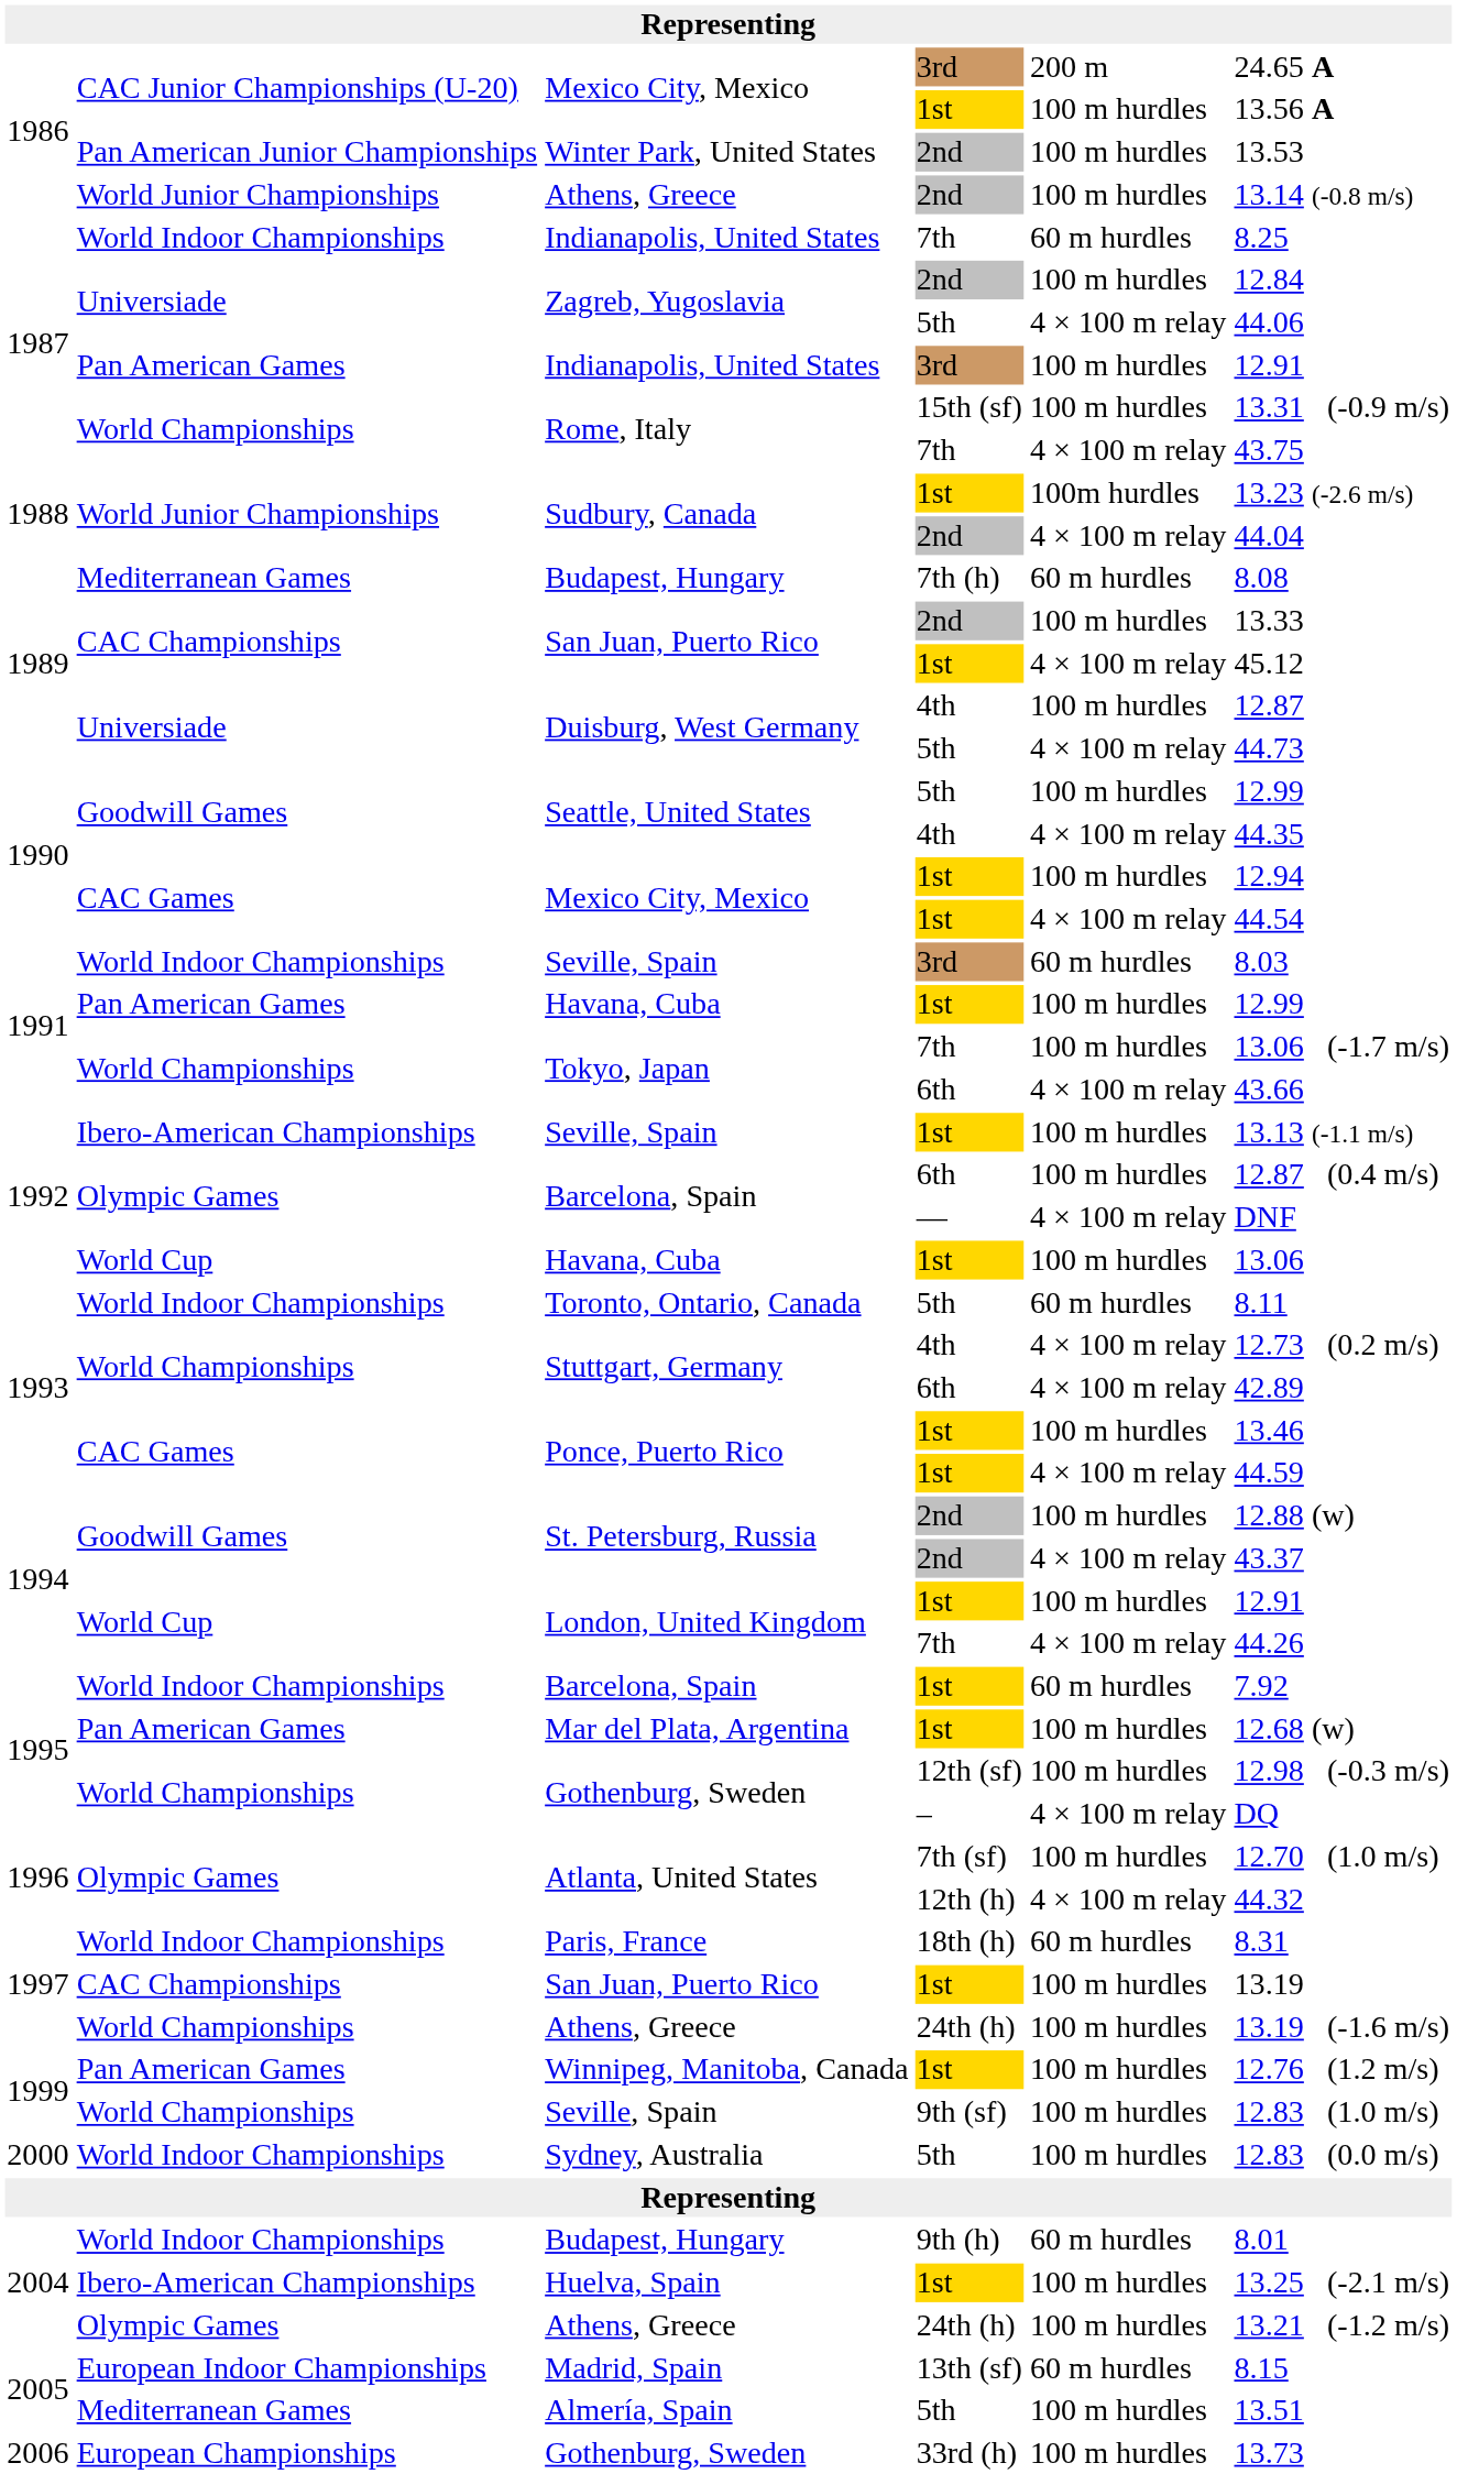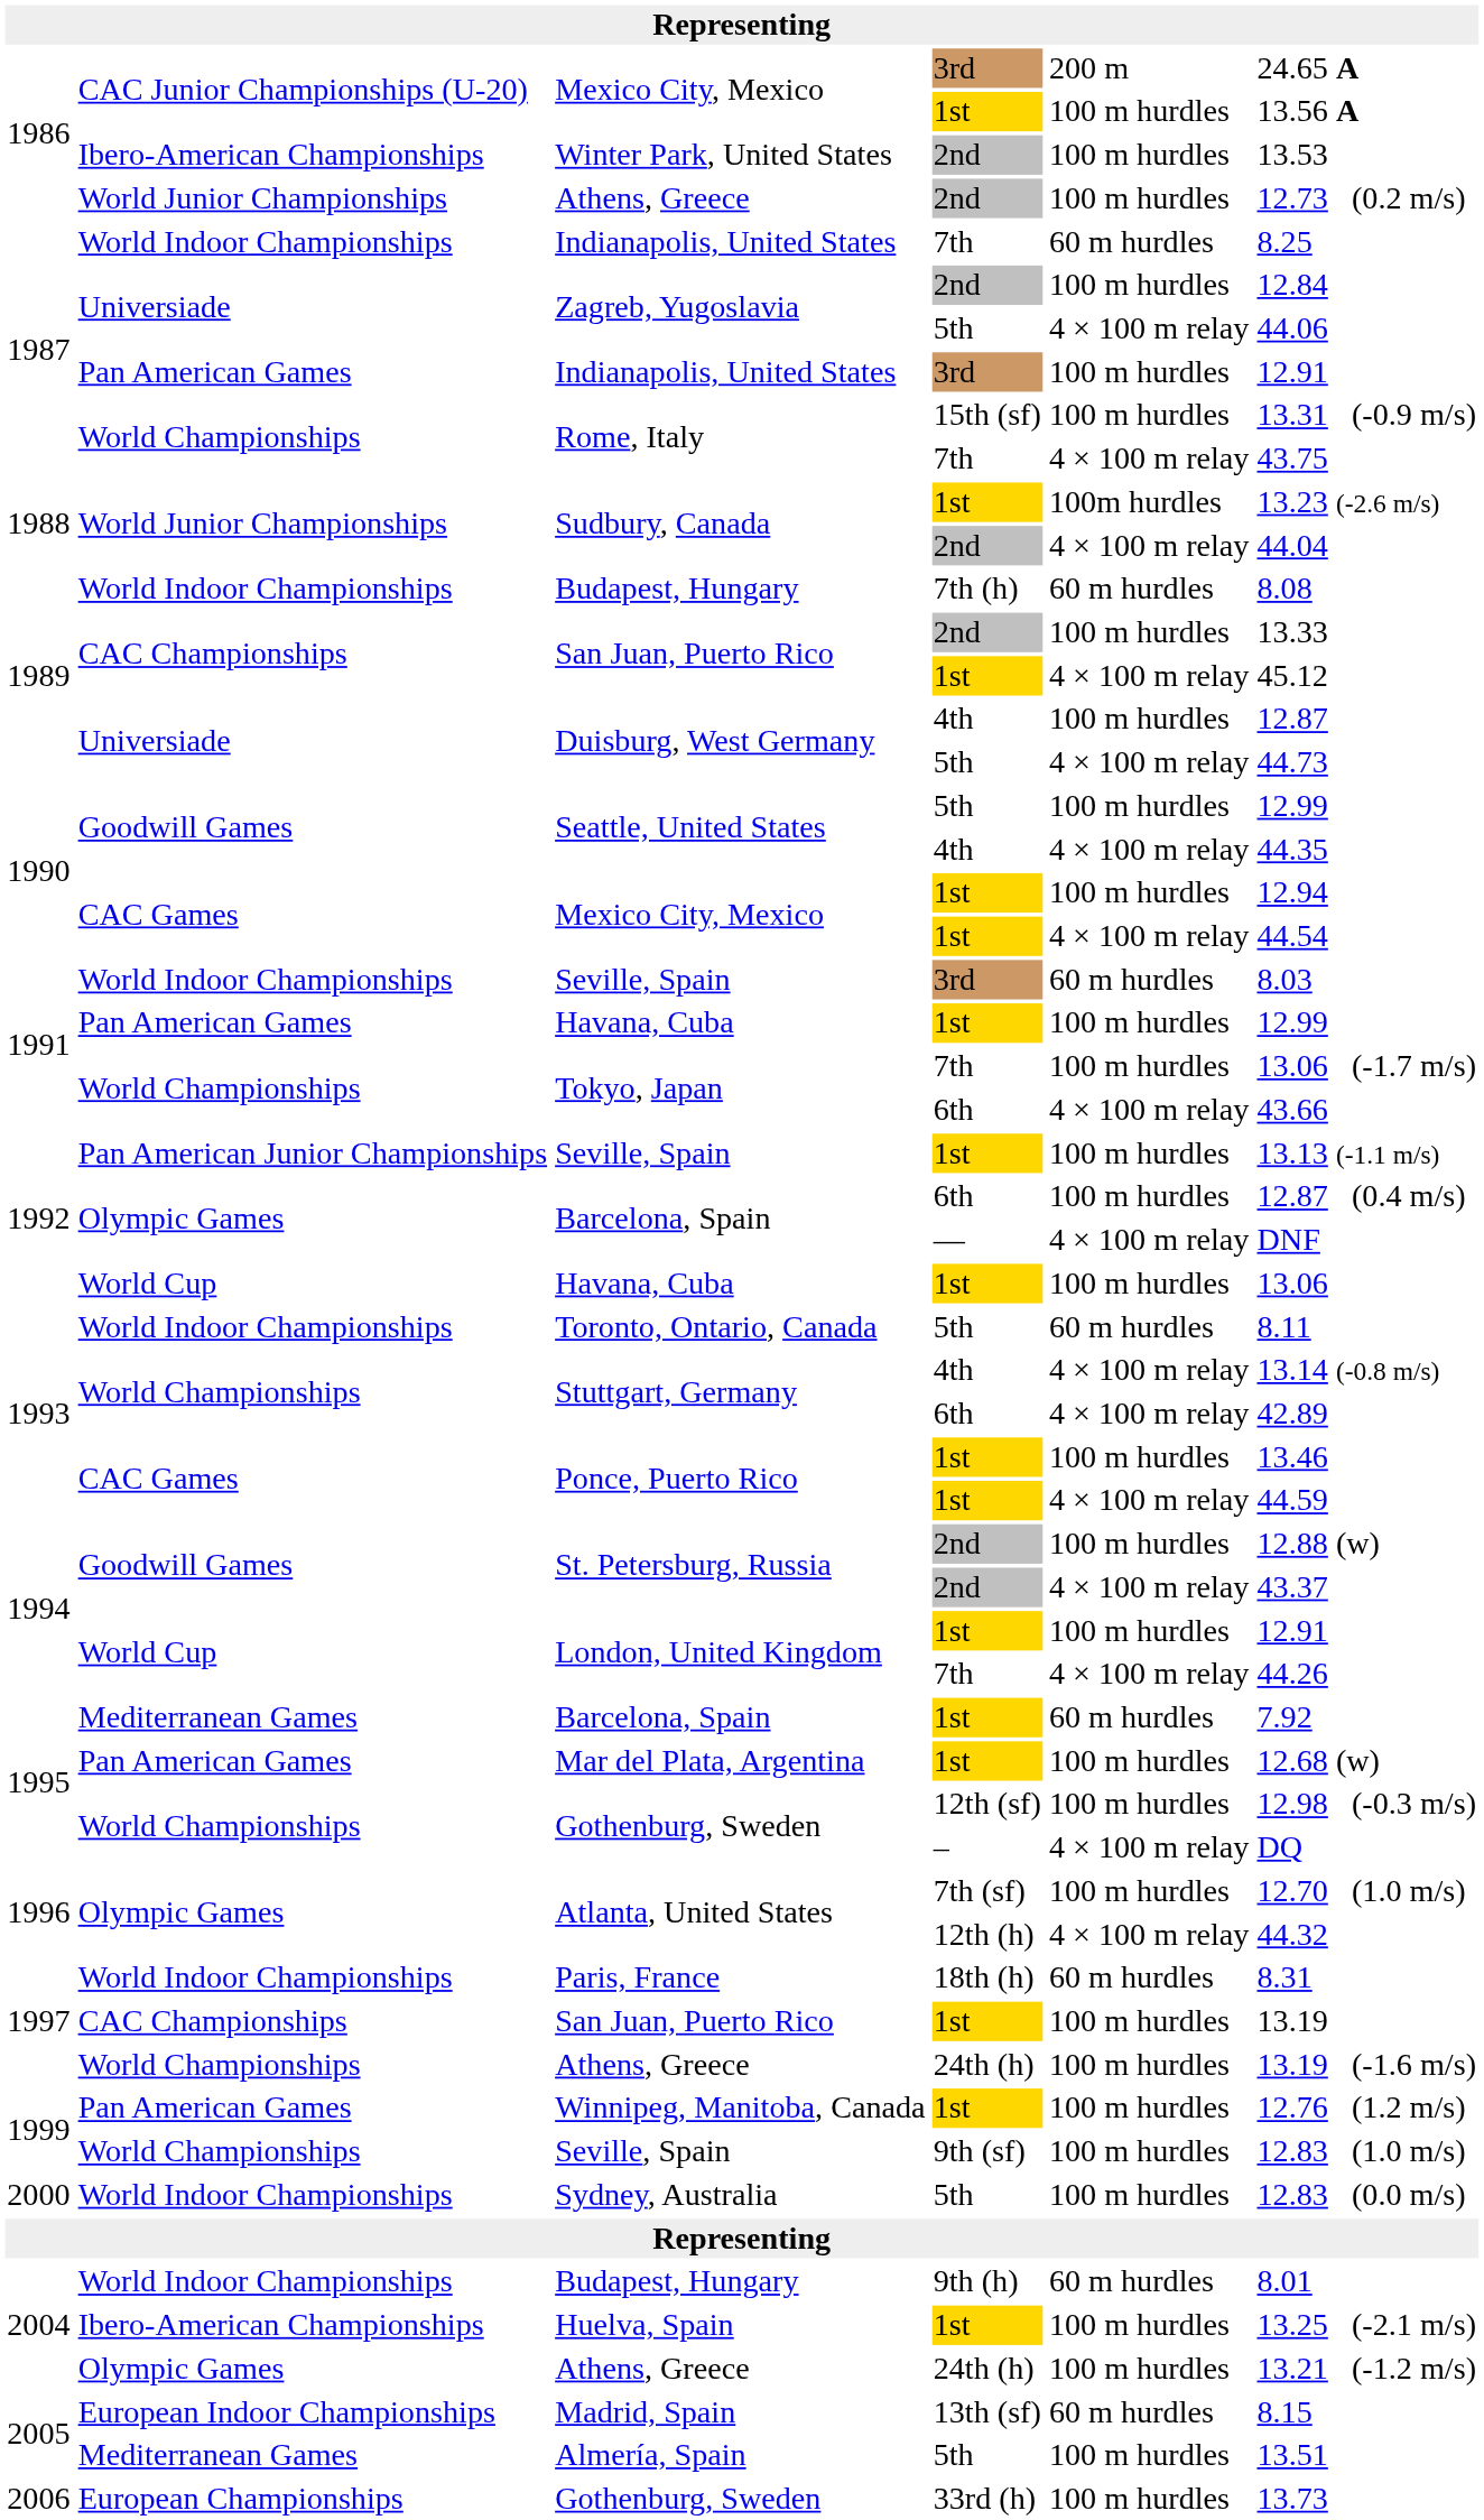 <table>
 <tr>
 <th bgcolor="#eeeeee" colspan="6">Representing </th>
 </tr>
 <tr>
 <td rowspan = "4">1986</td>
 <td rowspan = "2"><a href='#'>CAC Junior Championships (U-20)</a></td>
 <td rowspan = "2"><a href='#'>Mexico City</a>, Mexico</td>
 <td bgcolor=cc9966>3rd</td>
 <td>200 m</td>
 <td>24.65 <strong>A</strong></td>
 </tr>
 <tr>
 <td bgcolor=gold>1st</td>
 <td>100 m hurdles</td>
 <td>13.56 <strong>A</strong></td>
 </tr>
 <tr>
-<td><a href='#'>Pan American Junior Championships</a></td>
+<td><a href='#'>Ibero-American Championships</a></td>
 <td><a href='#'>Winter Park</a>, United States</td>
 <td bgcolor=silver>2nd</td>
 <td>100 m hurdles</td>
 <td>13.53</td>
 </tr>
 <tr>
 <td><a href='#'>World Junior Championships</a></td>
 <td><a href='#'>Athens</a>, <a href='#'>Greece</a></td>
 <td bgcolor=silver>2nd</td>
 <td>100 m hurdles</td>
-<td><a href='#'>13.14</a> <small>(-0.8 m/s)</small></td>
+<td><a href='#'>12.73</a>   (0.2 m/s)</td>
 </tr>
 <tr>
 <td rowspan=6>1987</td>
 <td><a href='#'>World Indoor Championships</a></td>
 <td><a href='#'>Indianapolis, United States</a></td>
 <td>7th</td>
 <td>60 m hurdles</td>
 <td><a href='#'>8.25</a></td>
 </tr>
 <tr>
 <td rowspan=2><a href='#'>Universiade</a></td>
 <td rowspan=2><a href='#'>Zagreb, Yugoslavia</a></td>
 <td bgcolor=silver>2nd</td>
 <td>100 m hurdles</td>
 <td><a href='#'>12.84</a></td>
 </tr>
 <tr>
 <td>5th</td>
 <td>4 × 100 m relay</td>
 <td><a href='#'>44.06</a></td>
 </tr>
 <tr>
 <td><a href='#'>Pan American Games</a></td>
 <td><a href='#'>Indianapolis, United States</a></td>
 <td bgcolor=cc9966>3rd</td>
 <td>100 m hurdles</td>
 <td><a href='#'>12.91</a></td>
 </tr>
 <tr>
 <td rowspan=2><a href='#'>World Championships</a></td>
 <td rowspan=2><a href='#'>Rome</a>, Italy</td>
 <td>15th (sf)</td>
 <td>100 m hurdles</td>
 <td><a href='#'>13.31</a>   (-0.9 m/s)</td>
 </tr>
 <tr>
 <td>7th</td>
 <td>4 × 100 m relay</td>
 <td><a href='#'>43.75</a></td>
 </tr>
 <tr>
 <td rowspan=2>1988</td>
 <td rowspan=2><a href='#'>World Junior Championships</a></td>
 <td rowspan=2><a href='#'>Sudbury</a>, <a href='#'>Canada</a></td>
 <td bgcolor=gold>1st</td>
 <td>100m hurdles</td>
 <td><a href='#'>13.23</a> <small>(-2.6 m/s)</small></td>
 </tr>
 <tr>
 <td bgcolor=silver>2nd</td>
 <td>4 × 100 m relay</td>
 <td><a href='#'>44.04</a></td>
 </tr>
 <tr>
 <td rowspan=5>1989</td>
-<td><a href='#'>Mediterranean Games</a></td>
+<td><a href='#'>World Indoor Championships</a></td>
 <td><a href='#'>Budapest, Hungary</a></td>
 <td>7th (h)</td>
 <td>60 m hurdles</td>
 <td><a href='#'>8.08</a></td>
 </tr>
 <tr>
 <td rowspan=2><a href='#'>CAC Championships</a></td>
 <td rowspan=2><a href='#'>San Juan, Puerto Rico</a></td>
 <td bgcolor=silver>2nd</td>
 <td>100 m hurdles</td>
 <td>13.33</td>
 </tr>
 <tr>
 <td bgcolor=gold>1st</td>
 <td>4 × 100 m relay</td>
 <td>45.12</td>
 </tr>
 <tr>
 <td rowspan=2><a href='#'>Universiade</a></td>
 <td rowspan=2><a href='#'>Duisburg</a>, <a href='#'>West Germany</a></td>
 <td>4th</td>
 <td>100 m hurdles</td>
 <td><a href='#'>12.87</a></td>
 </tr>
 <tr>
 <td>5th</td>
 <td>4 × 100 m relay</td>
 <td><a href='#'>44.73</a></td>
 </tr>
 <tr>
 <td rowspan=4>1990</td>
 <td rowspan=2><a href='#'>Goodwill Games</a></td>
 <td rowspan=2><a href='#'>Seattle, United States</a></td>
 <td>5th</td>
 <td>100 m hurdles</td>
 <td><a href='#'>12.99</a></td>
 </tr>
 <tr>
 <td>4th</td>
 <td>4 × 100 m relay</td>
 <td><a href='#'>44.35</a></td>
 </tr>
 <tr>
 <td rowspan=2><a href='#'>CAC Games</a></td>
 <td rowspan=2><a href='#'>Mexico City, Mexico</a></td>
 <td bgcolor=gold>1st</td>
 <td>100 m hurdles</td>
 <td><a href='#'>12.94</a></td>
 </tr>
 <tr>
 <td bgcolor=gold>1st</td>
 <td>4 × 100 m relay</td>
 <td><a href='#'>44.54</a></td>
 </tr>
 <tr>
 <td rowspan=4>1991</td>
 <td><a href='#'>World Indoor Championships</a></td>
 <td><a href='#'>Seville, Spain</a></td>
 <td bgcolor=cc9966>3rd</td>
 <td>60 m hurdles</td>
 <td><a href='#'>8.03</a></td>
 </tr>
 <tr>
 <td><a href='#'>Pan American Games</a></td>
 <td><a href='#'>Havana, Cuba</a></td>
 <td bgcolor=gold>1st</td>
 <td>100 m hurdles</td>
 <td><a href='#'>12.99</a></td>
 </tr>
 <tr>
 <td rowspan=2><a href='#'>World Championships</a></td>
 <td rowspan=2><a href='#'>Tokyo</a>, <a href='#'>Japan</a></td>
 <td>7th</td>
 <td>100 m hurdles</td>
 <td><a href='#'>13.06</a>   (-1.7 m/s)</td>
 </tr>
 <tr>
 <td>6th</td>
 <td>4 × 100 m relay</td>
 <td><a href='#'>43.66</a></td>
 </tr>
 <tr>
 <td rowspan=4>1992</td>
-<td><a href='#'>Ibero-American Championships</a></td>
+<td><a href='#'>Pan American Junior Championships</a></td>
 <td><a href='#'>Seville, Spain</a></td>
 <td bgcolor=gold>1st</td>
 <td>100 m hurdles</td>
 <td><a href='#'>13.13</a> <small>(-1.1 m/s)</small></td>
 </tr>
 <tr>
 <td rowspan=2><a href='#'>Olympic Games</a></td>
 <td rowspan=2><a href='#'>Barcelona</a>, Spain</td>
 <td>6th</td>
 <td>100 m hurdles</td>
 <td><a href='#'>12.87</a>   (0.4 m/s)</td>
 </tr>
 <tr>
 <td>—</td>
 <td>4 × 100 m relay</td>
 <td><a href='#'>DNF</a></td>
 </tr>
 <tr>
 <td><a href='#'>World Cup</a></td>
 <td><a href='#'>Havana, Cuba</a></td>
 <td bgcolor="gold">1st</td>
 <td>100 m hurdles</td>
 <td><a href='#'>13.06</a></td>
 </tr>
 <tr>
 <td rowspan=5>1993</td>
 <td><a href='#'>World Indoor Championships</a></td>
 <td><a href='#'>Toronto, Ontario</a>, <a href='#'>Canada</a></td>
 <td>5th</td>
 <td>60 m hurdles</td>
 <td><a href='#'>8.11</a></td>
 </tr>
 <tr>
 <td rowspan=2><a href='#'>World Championships</a></td>
 <td rowspan=2><a href='#'>Stuttgart, Germany</a></td>
 <td>4th</td>
 <td>4 × 100 m relay</td>
-<td><a href='#'>12.73</a>   (0.2 m/s)</td>
+<td><a href='#'>13.14</a> <small>(-0.8 m/s)</small></td>
 </tr>
 <tr>
 <td>6th</td>
 <td>4 × 100 m relay</td>
 <td><a href='#'>42.89</a></td>
 </tr>
 <tr>
 <td rowspan=2><a href='#'>CAC Games</a></td>
 <td rowspan=2><a href='#'>Ponce, Puerto Rico</a></td>
 <td bgcolor=gold>1st</td>
 <td>100 m hurdles</td>
 <td><a href='#'>13.46</a></td>
 </tr>
 <tr>
 <td bgcolor=gold>1st</td>
 <td>4 × 100 m relay</td>
 <td><a href='#'>44.59</a></td>
 </tr>
 <tr>
 <td rowspan=4>1994</td>
 <td rowspan=2><a href='#'>Goodwill Games</a></td>
 <td rowspan=2><a href='#'>St. Petersburg, Russia</a></td>
 <td bgcolor="silver">2nd</td>
 <td>100 m hurdles</td>
 <td><a href='#'>12.88</a> (w)</td>
 </tr>
 <tr>
 <td bgcolor="silver">2nd</td>
 <td>4 × 100 m relay</td>
 <td><a href='#'>43.37</a></td>
 </tr>
 <tr>
 <td rowspan=2><a href='#'>World Cup</a></td>
 <td rowspan=2><a href='#'>London, United Kingdom</a></td>
 <td bgcolor="gold">1st</td>
 <td>100 m hurdles</td>
 <td><a href='#'>12.91</a></td>
 </tr>
 <tr>
 <td>7th</td>
 <td>4 × 100 m relay</td>
 <td><a href='#'>44.26</a></td>
 </tr>
 <tr>
 <td rowspan=4>1995</td>
-<td><a href='#'>World Indoor Championships</a></td>
+<td><a href='#'>Mediterranean Games</a></td>
 <td><a href='#'>Barcelona, Spain</a></td>
 <td bgcolor=gold>1st</td>
 <td>60 m hurdles</td>
 <td><a href='#'>7.92</a></td>
 </tr>
 <tr>
 <td><a href='#'>Pan American Games</a></td>
 <td><a href='#'>Mar del Plata, Argentina</a></td>
 <td bgcolor=gold>1st</td>
 <td>100 m hurdles</td>
 <td><a href='#'>12.68</a> (w)</td>
 </tr>
 <tr>
 <td rowspan=2><a href='#'>World Championships</a></td>
 <td rowspan=2><a href='#'>Gothenburg</a>, Sweden</td>
 <td>12th (sf)</td>
 <td>100 m hurdles</td>
 <td><a href='#'>12.98</a>   (-0.3 m/s)</td>
 </tr>
 <tr>
 <td>–</td>
 <td>4 × 100 m relay</td>
 <td><a href='#'>DQ</a></td>
 </tr>
 <tr>
 <td rowspan=2>1996</td>
 <td rowspan=2><a href='#'>Olympic Games</a></td>
 <td rowspan=2><a href='#'>Atlanta</a>, United States</td>
 <td>7th (sf)</td>
 <td>100 m hurdles</td>
 <td><a href='#'>12.70</a>   (1.0 m/s)</td>
 </tr>
 <tr>
 <td>12th (h)</td>
 <td>4 × 100 m relay</td>
 <td><a href='#'>44.32</a></td>
 </tr>
 <tr>
 <td rowspan=3>1997</td>
 <td><a href='#'>World Indoor Championships</a></td>
 <td><a href='#'>Paris, France</a></td>
 <td>18th (h)</td>
 <td>60 m hurdles</td>
 <td><a href='#'>8.31</a></td>
 </tr>
 <tr>
 <td><a href='#'>CAC Championships</a></td>
 <td><a href='#'>San Juan, Puerto Rico</a></td>
 <td bgcolor=gold>1st</td>
 <td>100 m hurdles</td>
 <td>13.19</td>
 </tr>
 <tr>
 <td><a href='#'>World Championships</a></td>
 <td><a href='#'>Athens</a>, Greece</td>
 <td>24th (h)</td>
 <td>100 m hurdles</td>
 <td><a href='#'>13.19</a>   (-1.6 m/s)</td>
 </tr>
 <tr>
 <td rowspan=2>1999</td>
 <td><a href='#'>Pan American Games</a></td>
 <td><a href='#'>Winnipeg, Manitoba</a>, Canada</td>
 <td bgcolor=gold>1st</td>
 <td>100 m hurdles</td>
 <td><a href='#'>12.76</a>   (1.2 m/s)</td>
 </tr>
 <tr>
 <td><a href='#'>World Championships</a></td>
 <td><a href='#'>Seville</a>, Spain</td>
 <td>9th (sf)</td>
 <td>100 m hurdles</td>
 <td><a href='#'>12.83</a>   (1.0 m/s)</td>
 </tr>
 <tr>
 <td>2000</td>
 <td><a href='#'>World Indoor Championships</a></td>
 <td><a href='#'>Sydney</a>, Australia</td>
 <td>5th</td>
 <td>100 m hurdles</td>
 <td><a href='#'>12.83</a>   (0.0 m/s)</td>
 </tr>
 <tr>
 <th bgcolor="#eeeeee" colspan="6">Representing </th>
 </tr>
 <tr>
 <td rowspan=3>2004</td>
 <td><a href='#'>World Indoor Championships</a></td>
 <td><a href='#'>Budapest, Hungary</a></td>
 <td>9th (h)</td>
 <td>60 m hurdles</td>
 <td><a href='#'>8.01</a></td>
 </tr>
 <tr>
 <td><a href='#'>Ibero-American Championships</a></td>
 <td><a href='#'>Huelva, Spain</a></td>
 <td bgcolor=gold>1st</td>
 <td>100 m hurdles</td>
 <td><a href='#'>13.25</a>   (-2.1 m/s)</td>
 </tr>
 <tr>
 <td><a href='#'>Olympic Games</a></td>
 <td><a href='#'>Athens</a>, Greece</td>
 <td>24th (h)</td>
 <td>100 m hurdles</td>
 <td><a href='#'>13.21</a>   (-1.2 m/s)</td>
 </tr>
 <tr>
 <td rowspan=2>2005</td>
 <td><a href='#'>European Indoor Championships</a></td>
 <td><a href='#'>Madrid, Spain</a></td>
 <td>13th (sf)</td>
 <td>60 m hurdles</td>
 <td><a href='#'>8.15</a></td>
 </tr>
 <tr>
 <td><a href='#'>Mediterranean Games</a></td>
 <td><a href='#'>Almería, Spain</a></td>
 <td>5th</td>
 <td>100 m hurdles</td>
 <td><a href='#'>13.51</a></td>
 </tr>
 <tr>
 <td>2006</td>
 <td><a href='#'>European Championships</a></td>
 <td><a href='#'>Gothenburg, Sweden</a></td>
 <td>33rd (h)</td>
 <td>100 m hurdles</td>
 <td><a href='#'>13.73</a></td>
 </tr>
 </table>
